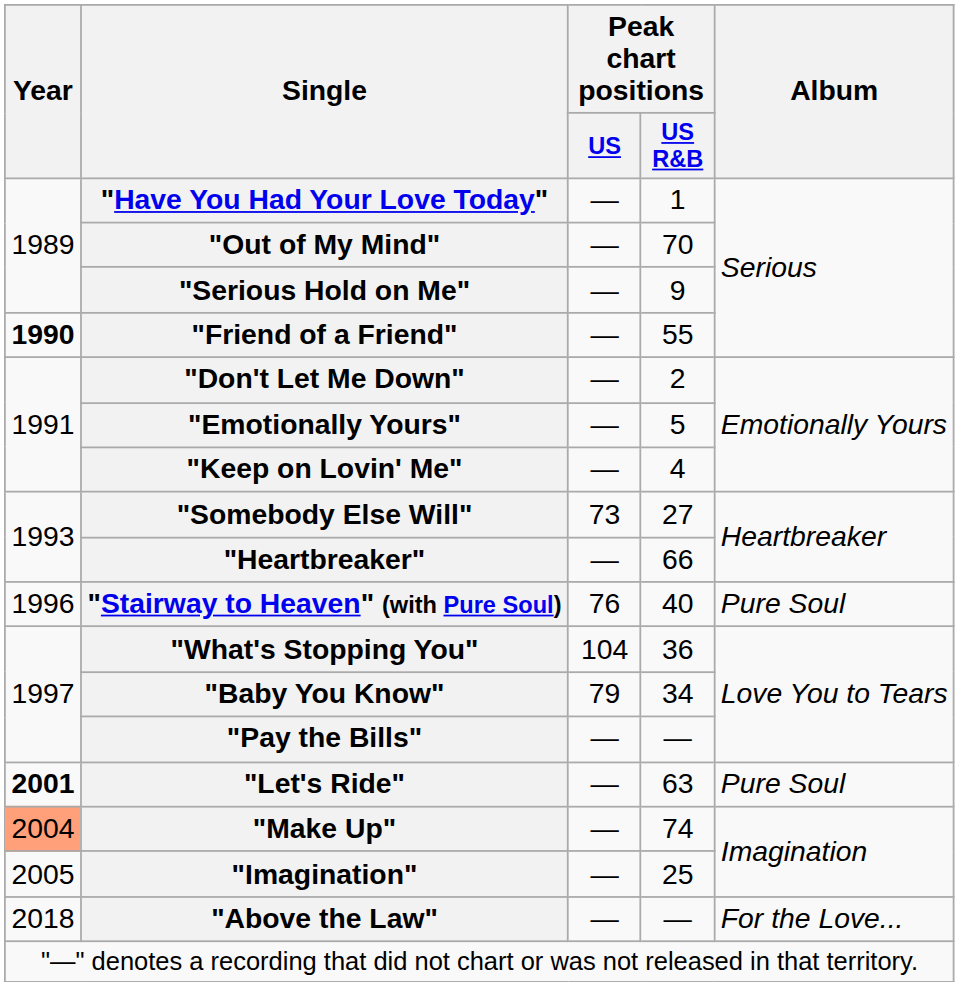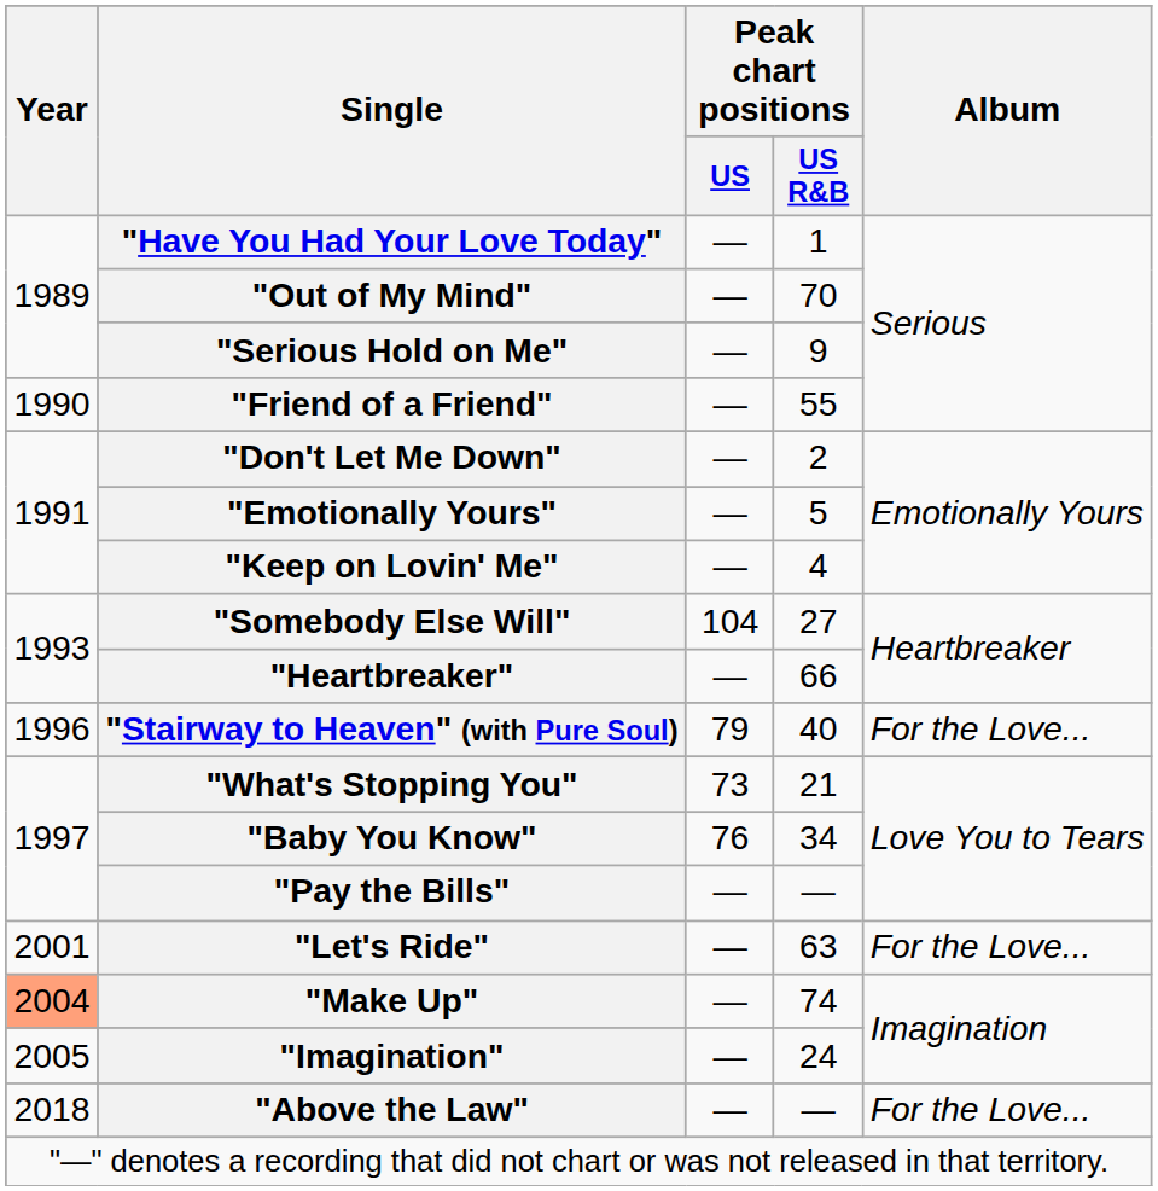 <table class="wikitable plainrowheaders" style="text-align:center;">
 <tr>
 <th rowspan="2">Year</th>
 <th rowspan="2">Single</th>
 <th colspan="2">Peak chart positions</th>
 <th rowspan="2">Album</th>
 </tr>
 <tr style="font-size:smaller;">
 <th width="35"><a href='#'>US</a><br></th>
 <th width="35"><a href='#'>US<br>R&B</a><br></th>
 </tr>
 <tr>
 <td rowspan="3">1989</td>
 <th scope="row">"<a href='#'>Have You Had Your Love Today</a>"</th>
 <td>—</td>
 <td>1</td>
 <td align=left rowspan="4"><em>Serious</em></td>
 </tr>
 <tr>
 <th scope="row">"Out of My Mind"</th>
 <td>—</td>
 <td>70</td>
 </tr>
 <tr>
 <th scope="row">"Serious Hold on Me"</th>
 <td>—</td>
 <td>9</td>
 </tr>
 <tr>
-<td><strong>1990</strong></td>
+<td>1990</td>
 <th scope="row">"Friend of a Friend"</th>
 <td>—</td>
 <td>55</td>
 </tr>
 <tr>
 <td rowspan="3">1991</td>
 <th scope="row">"Don't Let Me Down"</th>
 <td>—</td>
 <td>2</td>
 <td align=left rowspan="3"><em>Emotionally Yours</em></td>
 </tr>
 <tr>
 <th scope="row">"Emotionally Yours"</th>
 <td>—</td>
 <td>5</td>
 </tr>
 <tr>
 <th scope="row">"Keep on Lovin' Me"</th>
 <td>—</td>
 <td>4</td>
 </tr>
 <tr>
 <td rowspan="2">1993</td>
 <th scope="row">"Somebody Else Will"</th>
-<td>73</td>
+<td>104</td>
 <td>27</td>
 <td align=left rowspan="2"><em>Heartbreaker</em></td>
 </tr>
 <tr>
 <th scope="row">"Heartbreaker"</th>
 <td>—</td>
 <td>66</td>
 </tr>
 <tr>
 <td>1996</td>
 <th scope="row">"<a href='#'>Stairway to Heaven</a>" <small>(with <a href='#'>Pure Soul</a>)</small></th>
-<td>76</td>
+<td>79</td>
 <td>40</td>
-<td align=left><em>Pure Soul</em></td>
+<td align=left><em>For the Love...</em></td>
 </tr>
 <tr>
 <td rowspan="3">1997</td>
 <th scope="row">"What's Stopping You"</th>
-<td>104</td>
-<td>36</td>
+<td>73</td>
+<td>21</td>
 <td align=left rowspan="3"><em>Love You to Tears</em></td>
 </tr>
 <tr>
 <th scope="row">"Baby You Know"</th>
-<td>79</td>
+<td>76</td>
 <td>34</td>
 </tr>
 <tr>
 <th scope="row">"Pay the Bills"</th>
 <td>—</td>
 <td>—</td>
 </tr>
 <tr>
-<td><strong>2001</strong></td>
+<td>2001</td>
 <th scope="row">"Let's Ride"</th>
 <td>—</td>
 <td>63</td>
-<td align=left><em>Pure Soul</em></td>
+<td align=left><em>For the Love...</em></td>
 </tr>
 <tr>
 <td style="background: lightsalmon;">2004</td>
 <th scope="row">"Make Up"</th>
 <td>—</td>
 <td>74</td>
 <td align=left rowspan="2"><em>Imagination</em></td>
 </tr>
 <tr>
 <td>2005</td>
 <th scope="row">"Imagination"</th>
 <td>—</td>
-<td>25</td>
+<td>24</td>
 </tr>
 <tr>
 <td>2018</td>
 <th scope="row">"Above the Law"</th>
 <td>—</td>
 <td>—</td>
 <td align=left><em>For the Love...</em></td>
 </tr>
 <tr>
 <td colspan="15" style="font-size:90%">"—" denotes a recording that did not chart or was not released in that territory.</td>
 </tr>
 </table>
